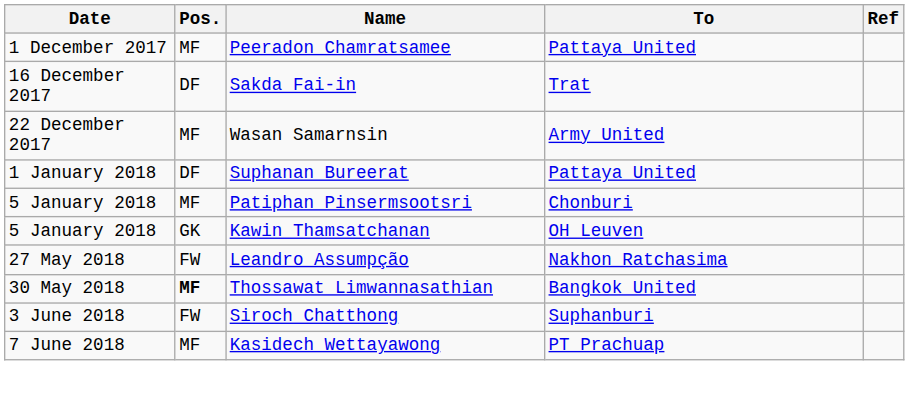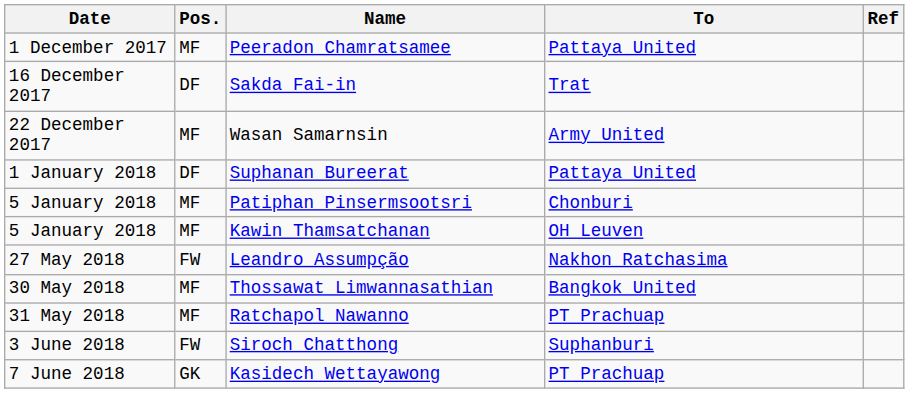 <table class="wikitable">
 <tr>
 <th width="120">Date</th>
 <th>Pos.</th>
 <th width="230">Name</th>
 <th width="230">To</th>
 <th>Ref</th>
 </tr>
 <tr>
 <td>1 December 2017</td>
 <td>MF</td>
 <td> <a href='#'>Peeradon Chamratsamee</a></td>
 <td> <a href='#'>Pattaya United</a></td>
 <td align=center></td>
 </tr>
 <tr>
 <td>16 December 2017</td>
 <td>DF</td>
 <td> <a href='#'>Sakda Fai-in</a></td>
 <td> <a href='#'>Trat</a></td>
 <td></td>
 </tr>
 <tr>
 <td>22 December 2017</td>
 <td>MF</td>
 <td> Wasan Samarnsin</td>
 <td> <a href='#'>Army United</a></td>
 <td></td>
 </tr>
 <tr>
 <td>1 January 2018</td>
 <td>DF</td>
 <td> <a href='#'>Suphanan Bureerat</a></td>
 <td> <a href='#'>Pattaya United</a></td>
 <td></td>
 </tr>
 <tr>
 <td>5 January 2018</td>
 <td>MF</td>
 <td> <a href='#'>Patiphan Pinsermsootsri</a></td>
 <td> <a href='#'>Chonburi</a></td>
 <td></td>
 </tr>
 <tr>
 <td>5 January 2018</td>
-<td>GK</td>
+<td>MF</td>
 <td> <a href='#'>Kawin Thamsatchanan</a></td>
 <td> <a href='#'>OH Leuven</a></td>
 <td align=center></td>
 </tr>
 <tr>
 <td>27 May 2018</td>
 <td>FW</td>
 <td> <a href='#'>Leandro Assumpção</a></td>
 <td> <a href='#'>Nakhon Ratchasima</a></td>
 <td align=center></td>
 </tr>
 <tr>
 <td>30 May 2018</td>
-<td><strong>MF</strong></td>
+<td>MF</td>
 <td> <a href='#'>Thossawat Limwannasathian</a></td>
 <td> <a href='#'>Bangkok United</a></td>
+<td align=center></td>
+</tr>
+<tr>
+<td>31 May 2018</td>
+<td>MF</td>
+<td> <a href='#'>Ratchapol Nawanno</a></td>
+<td> <a href='#'>PT Prachuap</a></td>
 <td align=center></td>
 </tr>
 <tr>
 <td>3 June 2018</td>
 <td>FW</td>
 <td> <a href='#'>Siroch Chatthong</a></td>
 <td> <a href='#'>Suphanburi</a></td>
 <td align=center></td>
 </tr>
 <tr>
 <td>7 June 2018</td>
-<td>MF</td>
+<td>GK</td>
 <td> <a href='#'>Kasidech Wettayawong</a></td>
 <td> <a href='#'>PT Prachuap</a></td>
 <td align=center></td>
 </tr>
 </table>
